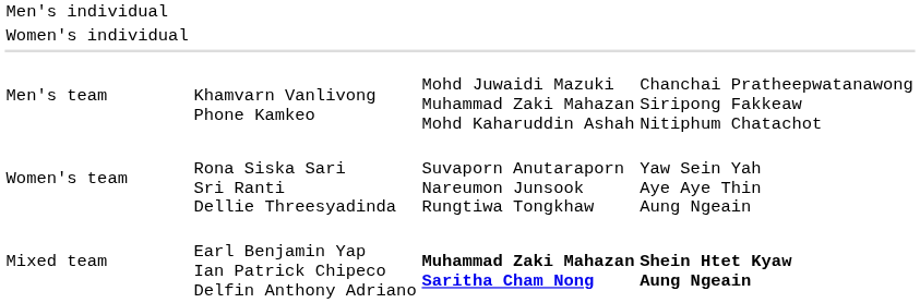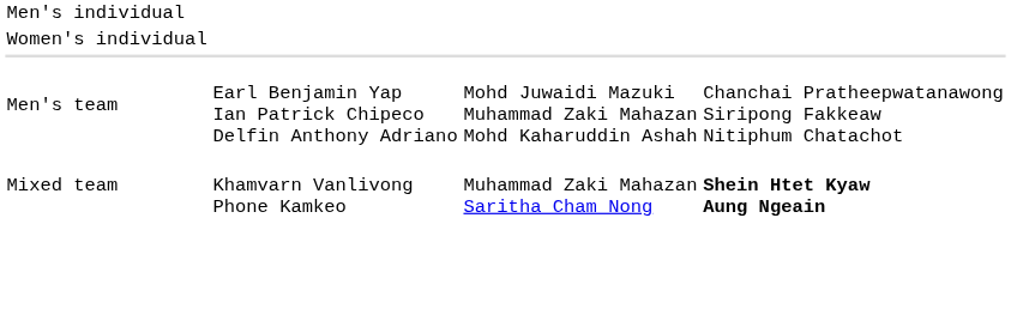 <table>
 <tr>
 <td>Men's individual</td>
 <td></td>
 <td></td>
 <td></td>
 </tr>
 <tr>
 <td>Women's individual</td>
 <td></td>
 <td></td>
 <td></td>
 </tr>
 <tr bgcolor=#dddddd>
 <td colspan=4></td>
 </tr>
 <tr>
 <td>Men's team</td>
-<td><br>Khamvarn Vanlivong<br>Phone Kamkeo</td>
+<td nowrap><br>Earl Benjamin Yap<br>Ian Patrick Chipeco<br>Delfin Anthony Adriano</td>
 <td nowrap><br>Mohd Juwaidi Mazuki<br>Muhammad Zaki Mahazan<br>Mohd Kaharuddin Ashah</td>
 <td nowrap><br>Chanchai Pratheepwatanawong<br>Siripong Fakkeaw<br>Nitiphum Chatachot</td>
 </tr>
 <tr>
-<td>Women's team</td>
-<td><br>Rona Siska Sari<br>Sri Ranti<br>Dellie Threesyadinda</td>
-<td><br>Suvaporn Anutaraporn<br>Nareumon Junsook<br>Rungtiwa Tongkhaw</td>
-<td><br>Yaw Sein Yah<br>Aye Aye Thin<br>Aung Ngeain</td>
-</tr>
-<tr>
 <td>Mixed team</td>
-<td nowrap><br>Earl Benjamin Yap<br>Ian Patrick Chipeco<br>Delfin Anthony Adriano</td>
-<td><strong><br>Muhammad Zaki Mahazan<br><a href='#'>Saritha Cham Nong</a></strong></td>
+<td><br>Khamvarn Vanlivong<br>Phone Kamkeo</td>
+<td><br>Muhammad Zaki Mahazan<br><a href='#'>Saritha Cham Nong</a></td>
 <td><strong><br>Shein Htet Kyaw<br>Aung Ngeain</strong></td>
 </tr>
 </table>
